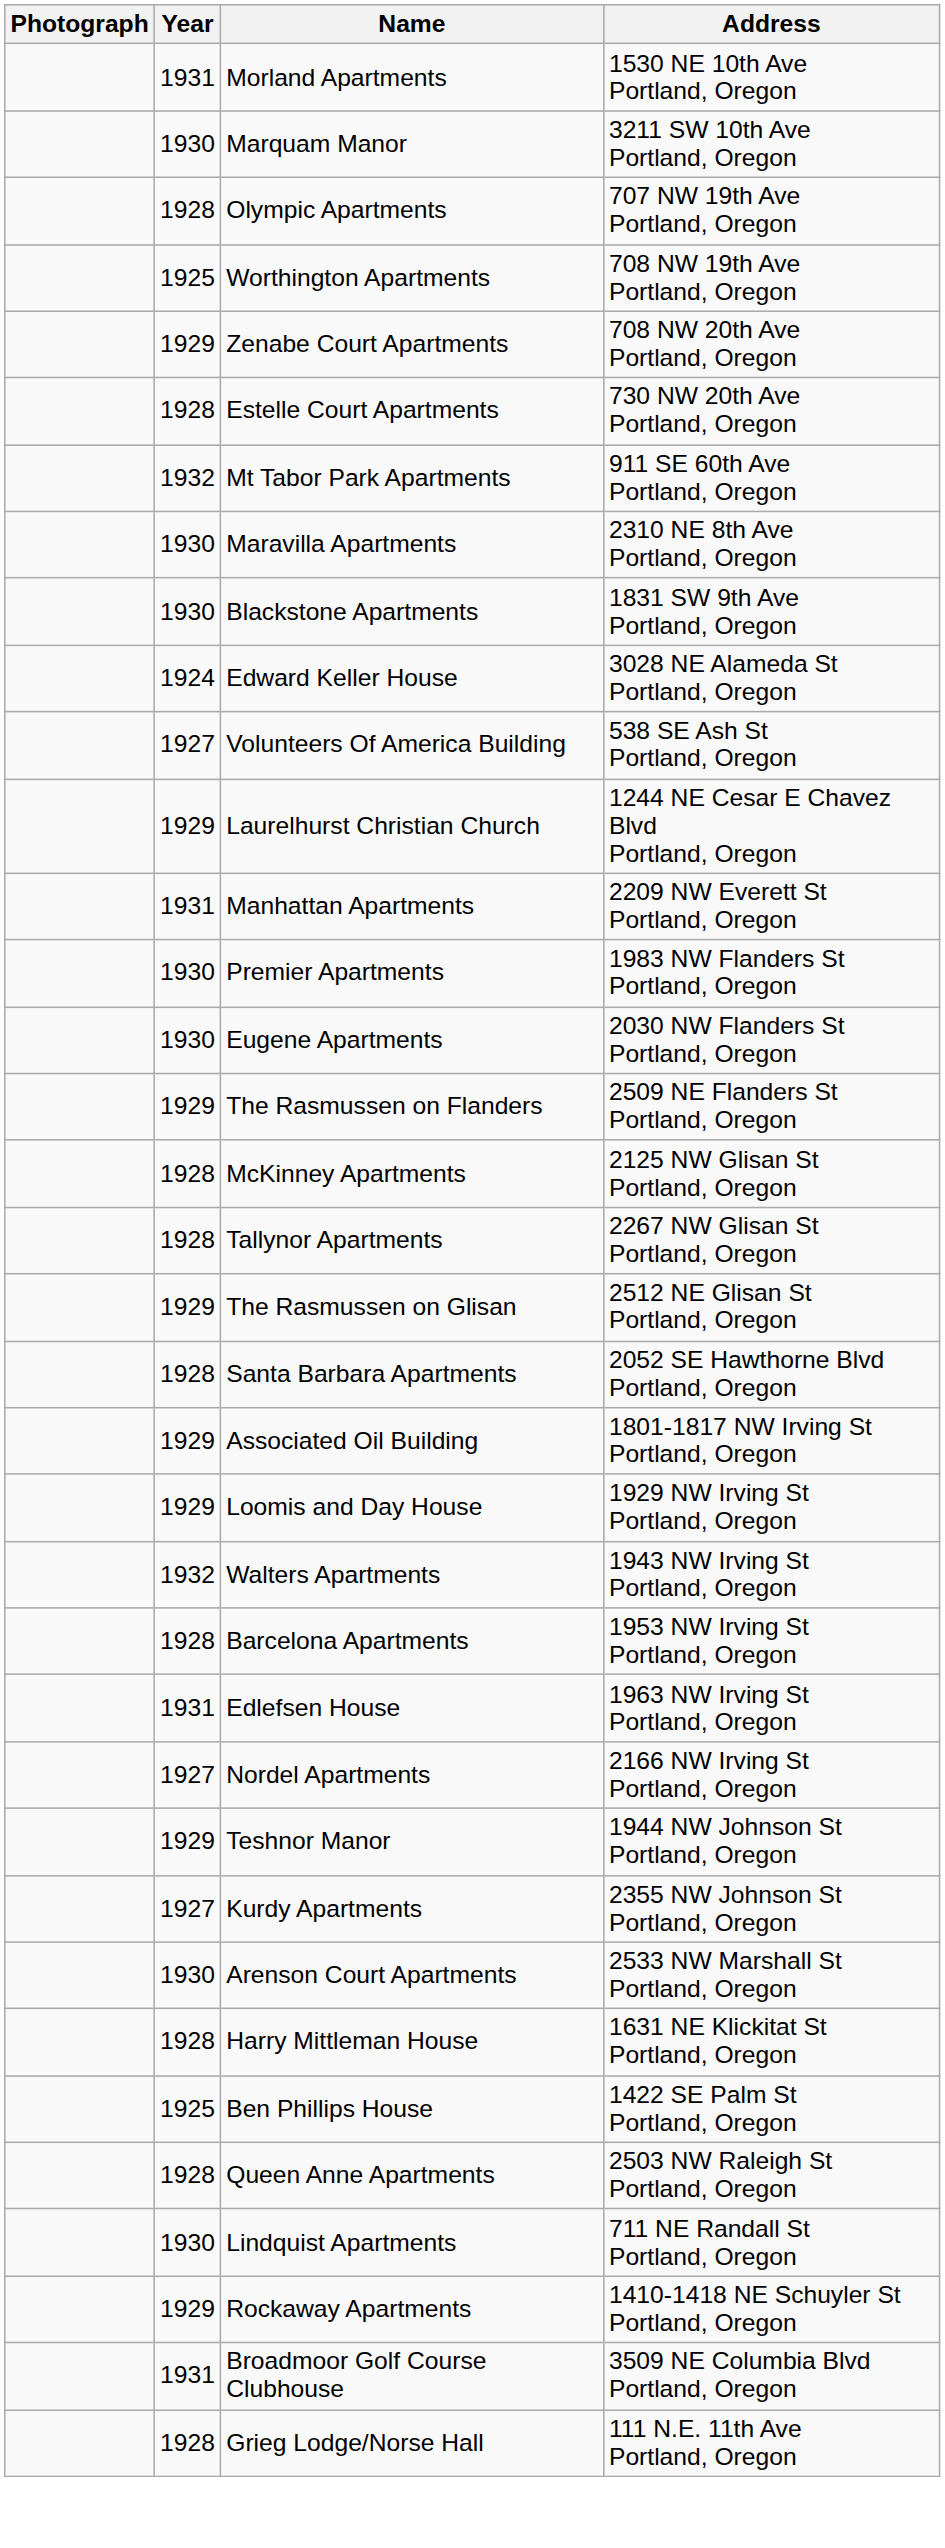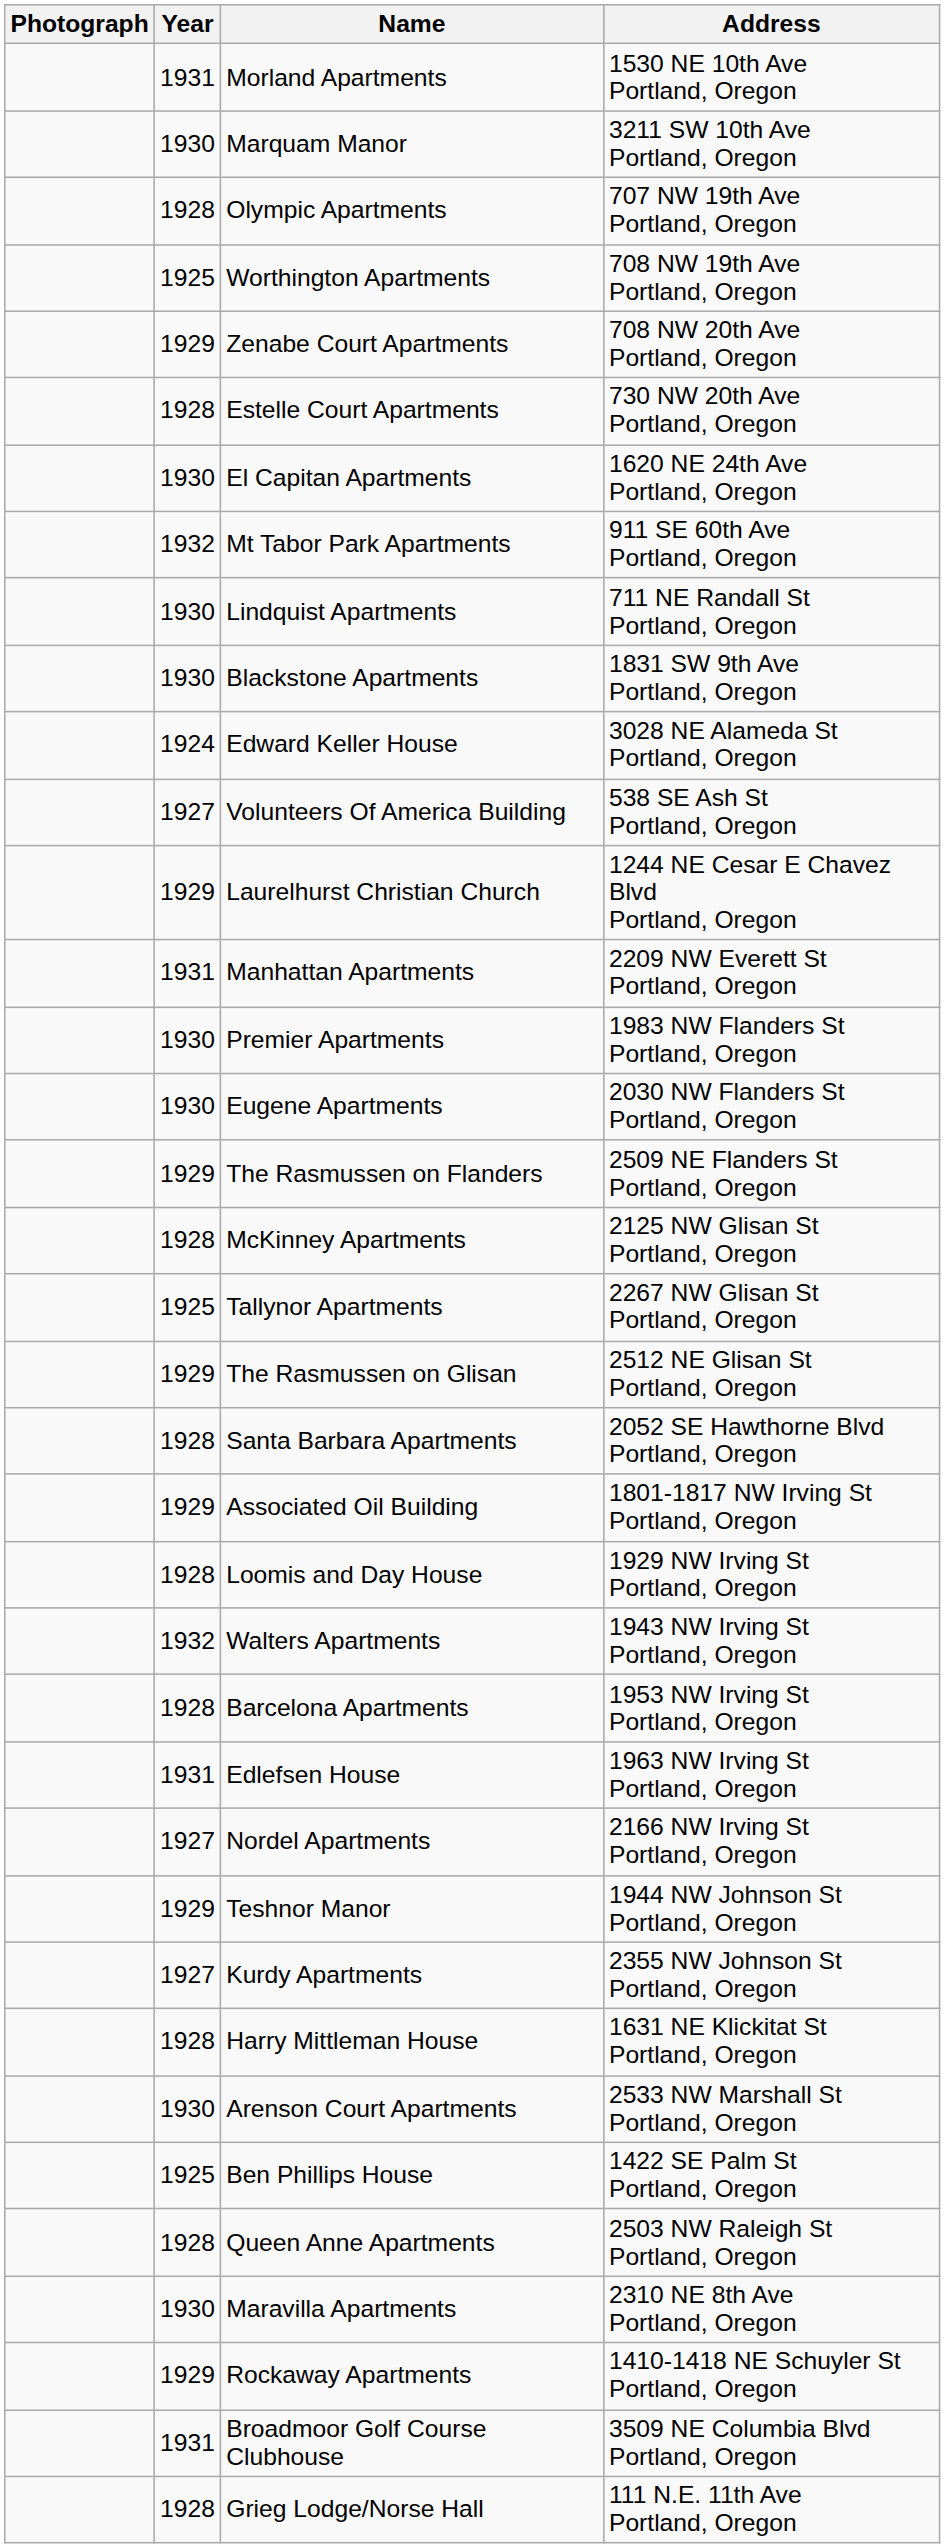 <table class="wikitable sortable">
 <tr>
 <th class="unsortable">Photograph</th>
 <th>Year</th>
 <th>Name</th>
 <th>Address</th>
 </tr>
 <tr>
 <td></td>
 <td>1931</td>
 <td>Morland Apartments</td>
 <td>1530 NE 10th Ave<br>Portland, Oregon</td>
 </tr>
 <tr>
 <td></td>
 <td>1930</td>
 <td>Marquam Manor</td>
 <td>3211 SW 10th Ave<br>Portland, Oregon</td>
 </tr>
 <tr>
 <td></td>
 <td>1928</td>
 <td>Olympic Apartments</td>
 <td>707 NW 19th Ave<br>Portland, Oregon</td>
 </tr>
 <tr>
 <td></td>
 <td>1925</td>
 <td>Worthington Apartments</td>
 <td>708 NW 19th Ave<br>Portland, Oregon</td>
 </tr>
 <tr>
 <td></td>
 <td>1929</td>
 <td>Zenabe Court Apartments</td>
 <td>708 NW 20th Ave<br>Portland, Oregon</td>
 </tr>
 <tr>
 <td></td>
 <td>1928</td>
 <td>Estelle Court Apartments</td>
 <td>730 NW 20th Ave<br>Portland, Oregon</td>
 </tr>
 <tr>
 <td></td>
+<td>1930</td>
+<td>El Capitan Apartments</td>
+<td>1620 NE 24th Ave<br>Portland, Oregon</td>
+</tr>
+<tr>
+<td></td>
 <td>1932</td>
 <td>Mt Tabor Park Apartments</td>
 <td>911 SE 60th Ave<br>Portland, Oregon</td>
 </tr>
 <tr>
 <td></td>
 <td>1930</td>
-<td>Maravilla Apartments</td>
-<td>2310 NE 8th Ave<br>Portland, Oregon</td>
+<td>Lindquist Apartments</td>
+<td>711 NE Randall St<br>Portland, Oregon</td>
 </tr>
 <tr>
 <td></td>
 <td>1930</td>
 <td>Blackstone Apartments</td>
 <td>1831 SW 9th Ave<br>Portland, Oregon</td>
 </tr>
 <tr>
 <td></td>
 <td>1924</td>
 <td>Edward Keller House</td>
 <td>3028 NE Alameda St<br>Portland, Oregon</td>
 </tr>
 <tr>
 <td></td>
 <td>1927</td>
 <td>Volunteers Of America Building</td>
 <td>538 SE Ash St<br>Portland, Oregon</td>
 </tr>
 <tr>
 <td></td>
 <td>1929</td>
 <td>Laurelhurst Christian Church</td>
 <td>1244 NE Cesar E Chavez Blvd<br>Portland, Oregon</td>
 </tr>
 <tr>
 <td></td>
 <td>1931</td>
 <td>Manhattan Apartments</td>
 <td>2209 NW Everett St<br>Portland, Oregon</td>
 </tr>
 <tr>
 <td></td>
 <td>1930</td>
 <td>Premier Apartments</td>
 <td>1983 NW Flanders St<br>Portland, Oregon</td>
 </tr>
 <tr>
 <td></td>
 <td>1930</td>
 <td>Eugene Apartments</td>
 <td>2030 NW Flanders St<br>Portland, Oregon</td>
 </tr>
 <tr>
 <td></td>
 <td>1929</td>
 <td>The Rasmussen on Flanders</td>
 <td>2509 NE Flanders St<br>Portland, Oregon</td>
 </tr>
 <tr>
 <td></td>
 <td>1928</td>
 <td>McKinney Apartments</td>
 <td>2125 NW Glisan St<br>Portland, Oregon</td>
 </tr>
 <tr>
 <td></td>
-<td>1928</td>
+<td>1925</td>
 <td>Tallynor Apartments</td>
 <td>2267 NW Glisan St<br>Portland, Oregon</td>
 </tr>
 <tr>
 <td></td>
 <td>1929</td>
 <td>The Rasmussen on Glisan</td>
 <td>2512 NE Glisan St<br>Portland, Oregon</td>
 </tr>
 <tr>
 <td></td>
 <td>1928</td>
 <td>Santa Barbara Apartments</td>
 <td>2052 SE Hawthorne Blvd<br>Portland, Oregon</td>
 </tr>
 <tr>
 <td></td>
 <td>1929</td>
 <td>Associated Oil Building</td>
 <td>1801-1817 NW Irving St<br>Portland, Oregon</td>
 </tr>
 <tr>
 <td></td>
-<td>1929</td>
+<td>1928</td>
 <td>Loomis and Day House</td>
 <td>1929 NW Irving St<br>Portland, Oregon</td>
 </tr>
 <tr>
 <td></td>
 <td>1932</td>
 <td>Walters Apartments</td>
 <td>1943 NW Irving St<br>Portland, Oregon</td>
 </tr>
 <tr>
 <td></td>
 <td>1928</td>
 <td>Barcelona Apartments</td>
 <td>1953 NW Irving St<br>Portland, Oregon</td>
 </tr>
 <tr>
 <td></td>
 <td>1931</td>
 <td>Edlefsen House</td>
 <td>1963 NW Irving St<br>Portland, Oregon</td>
 </tr>
 <tr>
 <td></td>
 <td>1927</td>
 <td>Nordel Apartments</td>
 <td>2166 NW Irving St<br>Portland, Oregon</td>
 </tr>
 <tr>
 <td></td>
 <td>1929</td>
 <td>Teshnor Manor</td>
 <td>1944 NW Johnson St<br>Portland, Oregon</td>
 </tr>
 <tr>
 <td></td>
 <td>1927</td>
 <td>Kurdy Apartments</td>
 <td>2355 NW Johnson St<br>Portland, Oregon</td>
 </tr>
 <tr>
 <td></td>
+<td>1928</td>
+<td>Harry Mittleman House</td>
+<td>1631 NE Klickitat St<br>Portland, Oregon</td>
+</tr>
+<tr>
+<td></td>
 <td>1930</td>
 <td>Arenson Court Apartments</td>
 <td>2533 NW Marshall St<br>Portland, Oregon</td>
-</tr>
-<tr>
-<td></td>
-<td>1928</td>
-<td>Harry Mittleman House</td>
-<td>1631 NE Klickitat St<br>Portland, Oregon</td>
 </tr>
 <tr>
 <td></td>
 <td>1925</td>
 <td>Ben Phillips House</td>
 <td>1422 SE Palm St<br>Portland, Oregon</td>
 </tr>
 <tr>
 <td></td>
 <td>1928</td>
 <td>Queen Anne Apartments</td>
 <td>2503 NW Raleigh St<br>Portland, Oregon</td>
 </tr>
 <tr>
 <td></td>
 <td>1930</td>
-<td>Lindquist Apartments</td>
-<td>711 NE Randall St<br>Portland, Oregon</td>
+<td>Maravilla Apartments</td>
+<td>2310 NE 8th Ave<br>Portland, Oregon</td>
 </tr>
 <tr>
 <td></td>
 <td>1929</td>
 <td>Rockaway Apartments</td>
 <td>1410-1418 NE Schuyler St<br>Portland, Oregon</td>
 </tr>
 <tr>
 <td></td>
 <td>1931</td>
 <td>Broadmoor Golf Course Clubhouse</td>
 <td>3509 NE Columbia Blvd<br>Portland, Oregon</td>
 </tr>
 <tr>
 <td></td>
 <td>1928</td>
 <td>Grieg Lodge/Norse Hall</td>
 <td>111 N.E. 11th Ave<br>Portland, Oregon</td>
 </tr>
 </table>
